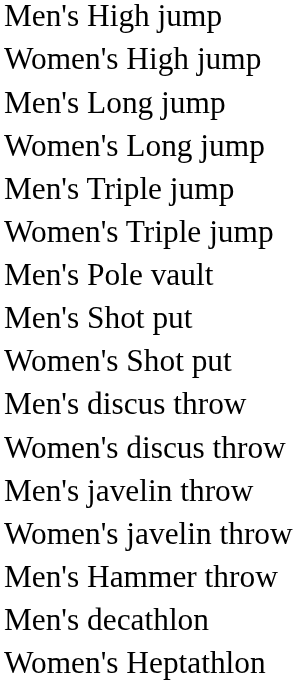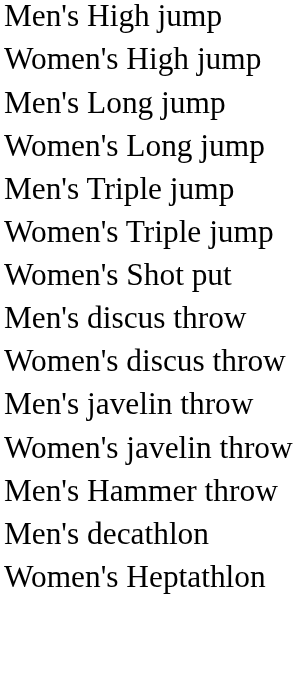 <table>
 <tr>
 <td>Men's High jump<br></td>
 <td></td>
 <td></td>
 <td></td>
 </tr>
 <tr>
 <td>Women's High jump<br></td>
 <td></td>
 <td></td>
 <td></td>
 </tr>
 <tr>
 <td>Men's Long jump<br></td>
 <td></td>
 <td></td>
 <td></td>
 </tr>
 <tr>
 <td>Women's Long jump<br></td>
 <td></td>
 <td></td>
 <td></td>
 </tr>
 <tr>
 <td>Men's Triple jump<br></td>
 <td></td>
 <td></td>
 <td></td>
 </tr>
 <tr>
 <td>Women's Triple jump<br></td>
-<td></td>
-<td></td>
-<td></td>
-</tr>
-<tr>
-<td>Men's Pole vault<br></td>
-<td></td>
-<td></td>
-<td></td>
-</tr>
-<tr>
-<td>Men's Shot put<br></td>
 <td></td>
 <td></td>
 <td></td>
 </tr>
 <tr>
 <td>Women's Shot put<br></td>
 <td></td>
 <td></td>
 <td></td>
 </tr>
 <tr>
 <td>Men's discus throw<br></td>
 <td></td>
 <td></td>
 <td></td>
 </tr>
 <tr>
 <td>Women's discus throw<br></td>
 <td></td>
 <td></td>
 <td></td>
 </tr>
 <tr>
 <td>Men's javelin throw<br></td>
 <td></td>
 <td></td>
 <td></td>
 </tr>
 <tr>
 <td>Women's javelin throw<br></td>
 <td></td>
 <td></td>
 <td></td>
 </tr>
 <tr>
 <td>Men's Hammer throw<br></td>
 <td></td>
 <td></td>
 <td></td>
 </tr>
 <tr>
 <td>Men's decathlon<br></td>
 <td></td>
 <td></td>
 <td></td>
 </tr>
 <tr>
 <td>Women's Heptathlon<br></td>
 <td></td>
 <td></td>
 <td></td>
 </tr>
 </table>
